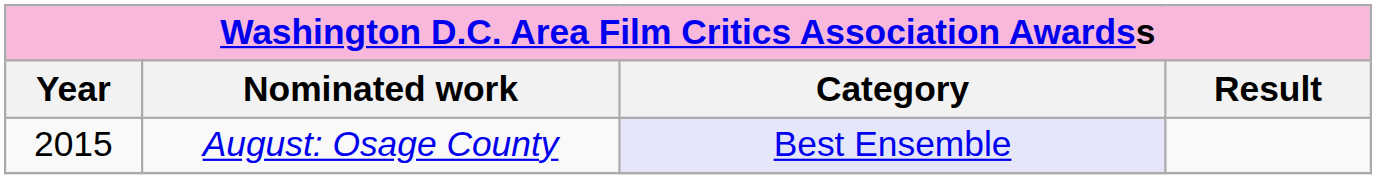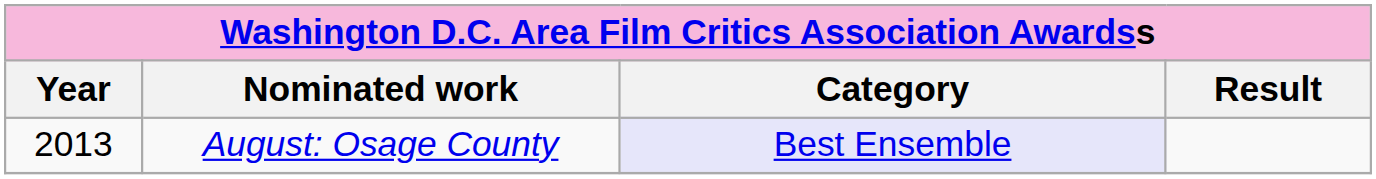 <table width="70%" class="wikitable sortable">
 <tr>
 <th colspan="4" style="background: #F7B8DC;" align="center"><a href='#'>Washington D.C. Area Film Critics Association Awards</a>s</th>
 </tr>
 <tr>
 <th width="10%">Year</th>
 <th width="35%">Nominated work</th>
 <th width="40%">Category</th>
 <th width="15%">Result</th>
 </tr>
 <tr>
-<td align="center">2015</td>
+<td align="center">2013</td>
 <td align="center"><em><a href='#'>August: Osage County</a></em></td>
 <td align="center" style="background: lavender;"><a href='#'>Best Ensemble</a></td>
 <td></td>
 </tr>
 <tr>
 </tr>
 </table>
